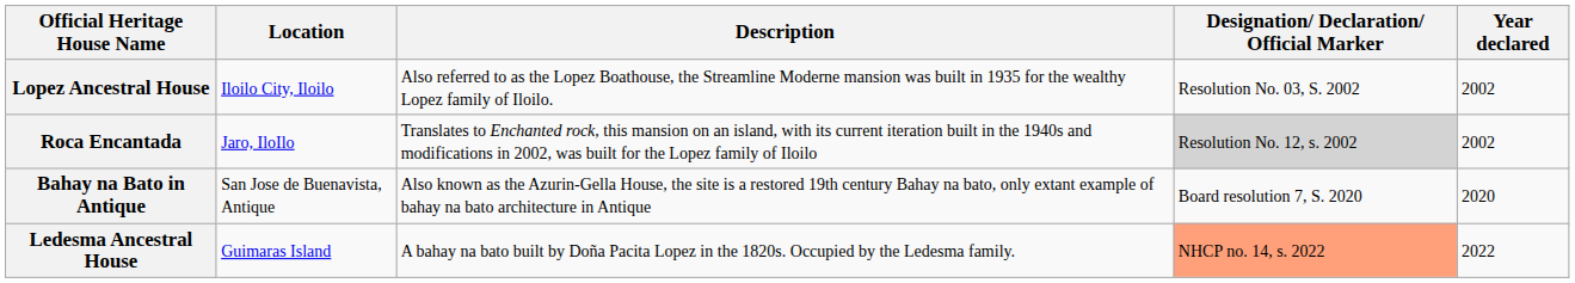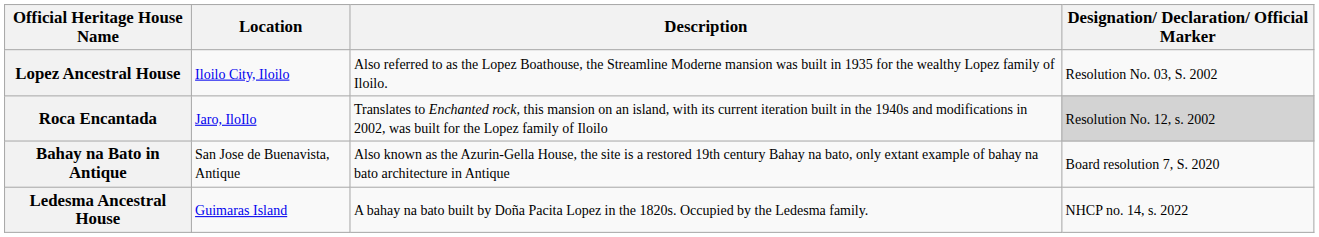 <table class="wikitable sortable">
 <tr>
 <th>Official Heritage House Name</th>
 <th>Location</th>
 <th>Description</th>
 <th>Designation/ Declaration/ Official Marker</th>
-<th>Year declared</th>
 </tr>
 <tr>
 <th>Lopez Ancestral House</th>
 <td><a href='#'><small>Iloilo City, Iloilo</small></a></td>
 <td><small>Also referred to as the Lopez Boathouse, the Streamline Moderne mansion was built in 1935 for the wealthy Lopez family of Iloilo.</small></td>
 <td><small>Resolution No. 03, S. 2002</small></td>
-<td><small>2002</small></td>
 </tr>
 <tr>
 <th>Roca Encantada</th>
 <td><a href='#'><small>Jaro, IloIlo</small></a></td>
 <td><small>Translates to <em>Enchanted rock,</em> this mansion on an island, with its current iteration built in the 1940s and modifications in 2002, was built for the Lopez family of Iloilo</small></td>
 <td style="background: lightgrey;"><small>Resolution No. 12, s. 2002 </small></td>
-<td><small>2002</small></td>
 </tr>
 <tr>
 <th>Bahay na Bato in Antique</th>
 <td><small>San Jose de Buenavista, Antique</small></td>
 <td><small>Also known as the Azurin-Gella House,  the site is a restored 19th century Bahay na bato, only extant example of bahay na bato architecture in Antique</small></td>
 <td><small>Board resolution 7, S. 2020</small></td>
-<td><small>2020</small></td>
 </tr>
 <tr>
 <th>Ledesma Ancestral House</th>
 <td><a href='#'><small>Guimaras Island</small></a></td>
 <td><small>A bahay na bato built by Doña Pacita Lopez  in the 1820s. Occupied by the Ledesma family.</small></td>
-<td style="background: lightsalmon;"><small>NHCP no. 14, s. 2022</small></td>
-<td><small>2022 </small></td>
+<td><small>NHCP no. 14, s. 2022</small></td>
 </tr>
 </table>
